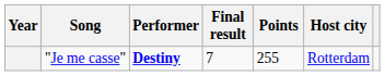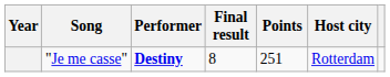 <table class="wikitable sortable plainrowheaders" style="font-size: 95%">
 <tr>
 <th>Year</th>
 <th>Song</th>
 <th>Performer</th>
 <th style="width:45px;">Final result</th>
 <th style="width:45px;">Points</th>
 <th>Host city</th>
 <th class="unsortable"></th>
 </tr>
 <tr>
 <th></th>
 <td>"<a href='#'>Je me casse</a>"</td>
 <td><strong><a href='#'>Destiny</a></strong></td>
-<td>7</td>
-<td>255</td>
+<td>8</td>
+<td>251</td>
 <td> <a href='#'>Rotterdam</a></td>
 <td></td>
 </tr>
 </table>
